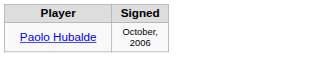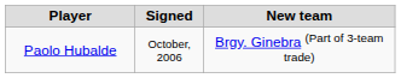 <table class="wikitable" style="text-align: center">
 <tr align="center" bgcolor="#dddddd">
 <td style="width:140px"><strong>Player</strong></td>
 <td style="width:70px"><strong>Signed</strong></td>
+<td style="width:210px"><strong>New team</strong></td>
 </tr>
 <tr style="height:40px">
 <td><a href='#'>Paolo Hubalde</a></td>
 <td style="font-size: 80%">October, 2006</td>
+<td><a href='#'>Brgy. Ginebra</a> <sup>(Part of 3-team trade)</sup></td>
 </tr>
 </table>
